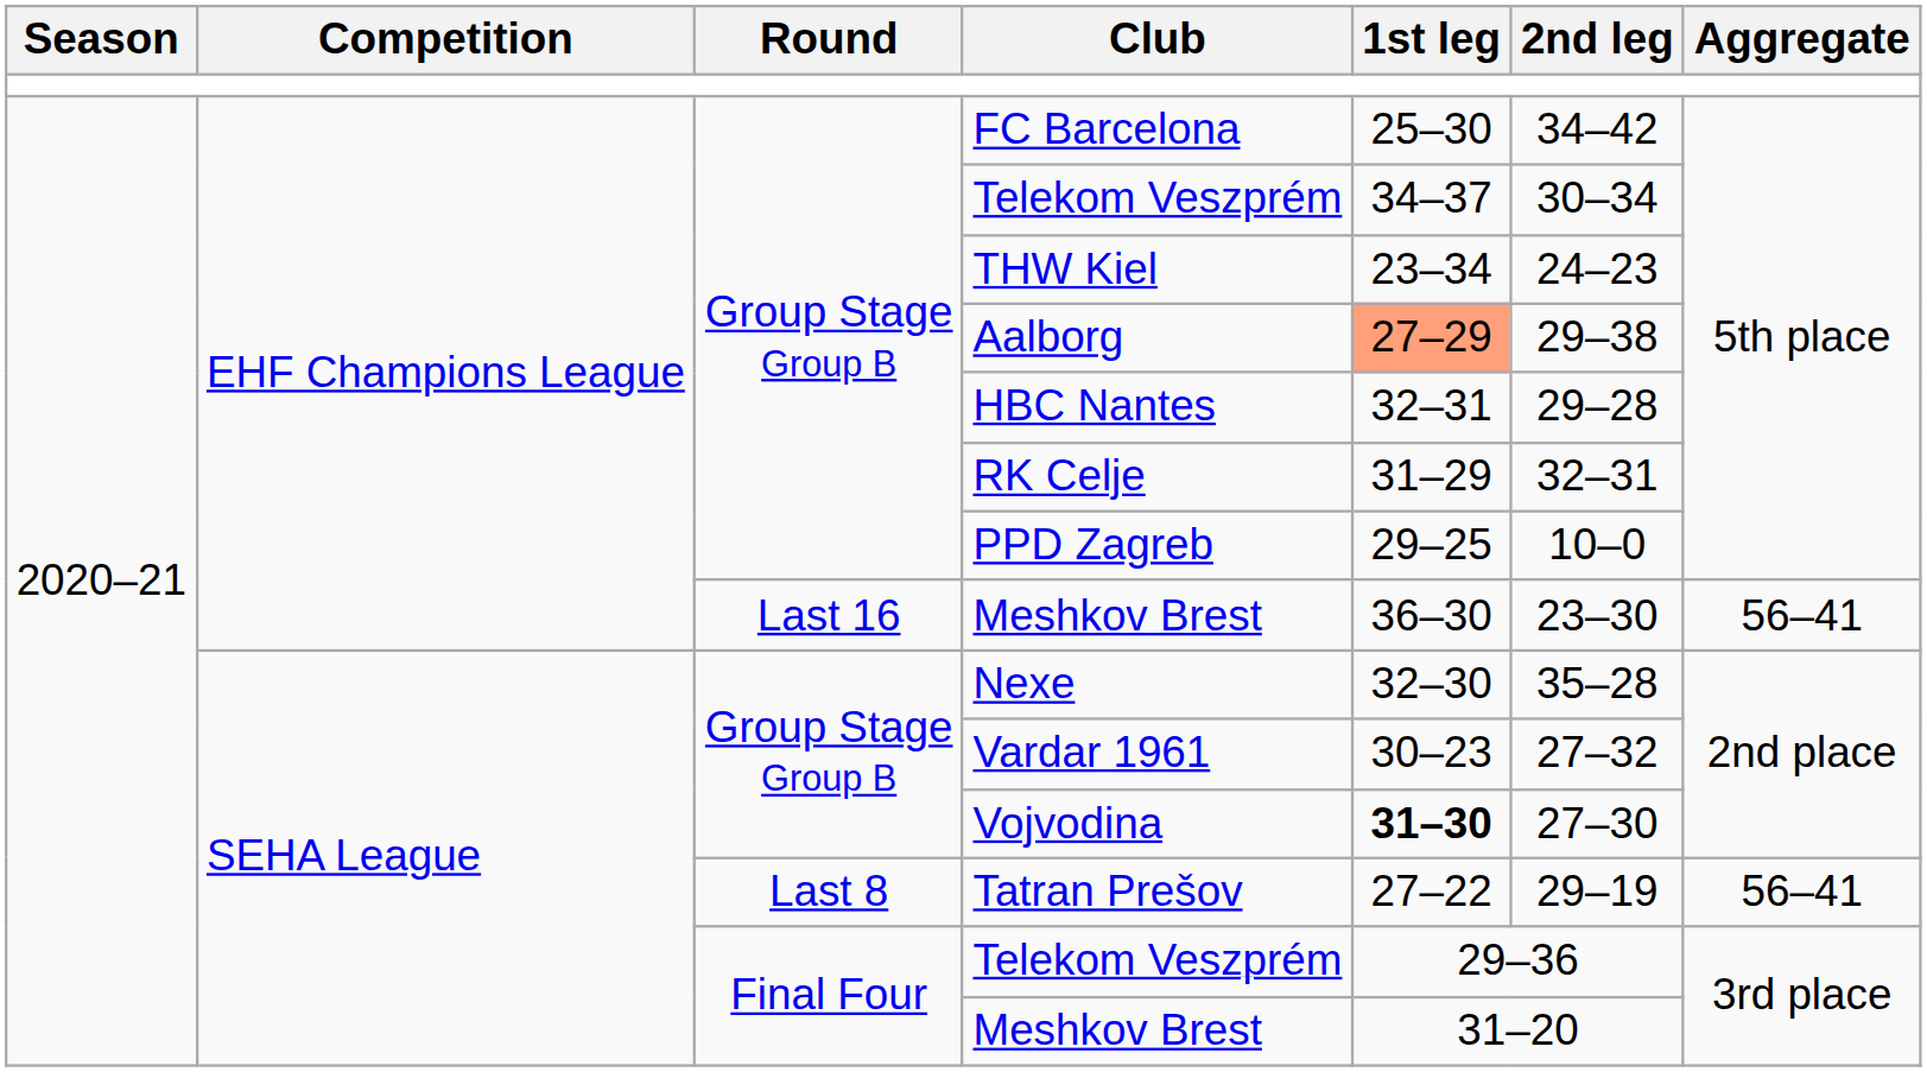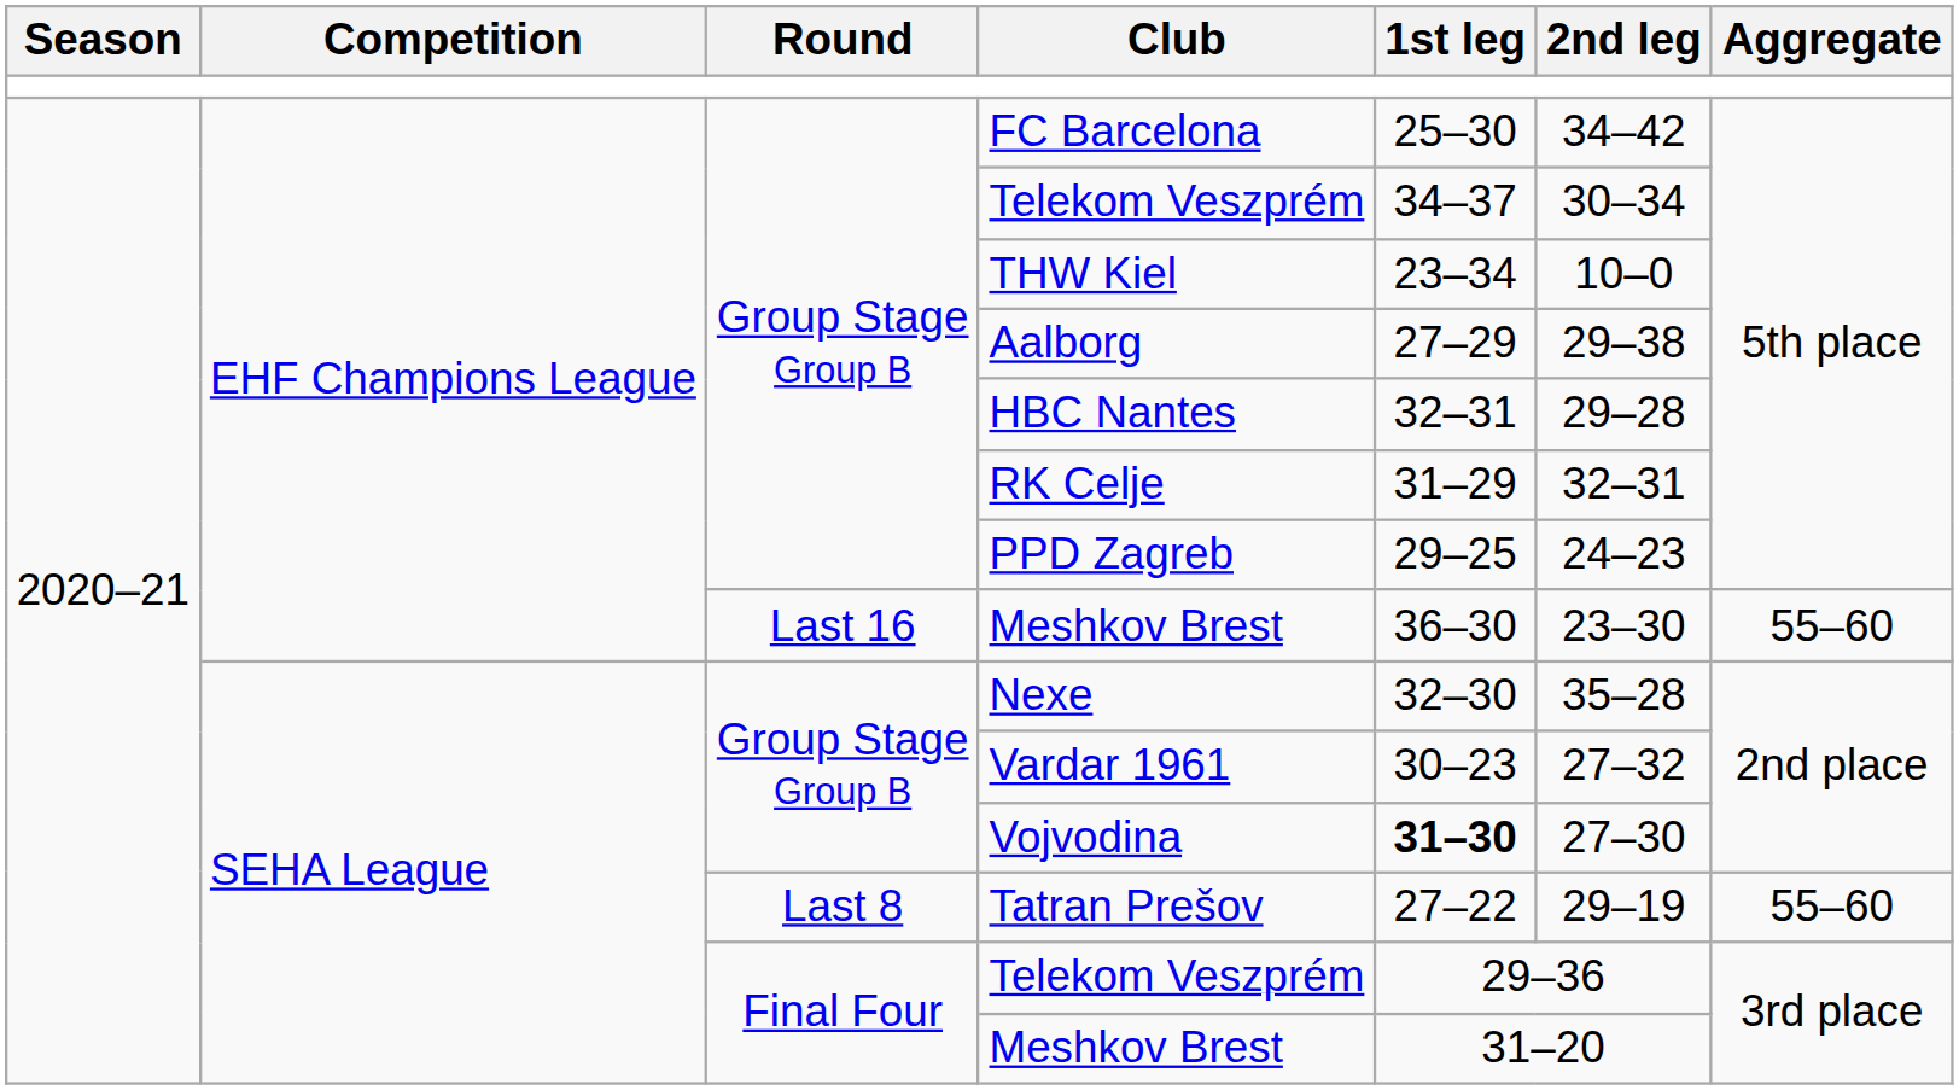 <table class="wikitable">
 <tr>
 <th>Season</th>
 <th>Competition</th>
 <th>Round</th>
 <th>Club</th>
 <th>1st leg</th>
 <th>2nd leg</th>
 <th>Aggregate</th>
 </tr>
 <tr>
 <td colspan="7" bgcolor=white></td>
 </tr>
 <tr>
 <td rowspan="14">2020–21</td>
 <td rowspan="8"><a href='#'>EHF Champions League</a></td>
 <td rowspan="7" style="text-align:center;"><a href='#'>Group Stage<br><small>Group B</small></a></td>
 <td> <a href='#'>FC Barcelona</a></td>
 <td style="text-align:center;">25–30</td>
 <td style="text-align:center;">34–42</td>
 <td rowspan="7" style="text-align:center;">5th place</td>
 </tr>
 <tr>
 <td> <a href='#'>Telekom Veszprém</a></td>
 <td style="text-align:center;">34–37</td>
 <td style="text-align:center;">30–34</td>
 </tr>
 <tr>
 <td> <a href='#'>THW Kiel</a></td>
 <td style="text-align:center;">23–34</td>
-<td style="text-align:center;">24–23</td>
+<td style="text-align:center;">10–0</td>
 </tr>
 <tr>
 <td> <a href='#'>Aalborg</a></td>
-<td style="background: lightsalmon; text-align:center;">27–29</td>
+<td style="text-align:center;">27–29</td>
 <td style="text-align:center;">29–38</td>
 </tr>
 <tr>
 <td> <a href='#'>HBC Nantes</a></td>
 <td style="text-align:center;">32–31</td>
 <td style="text-align:center;">29–28</td>
 </tr>
 <tr>
 <td> <a href='#'>RK Celje</a></td>
 <td style="text-align:center;">31–29</td>
 <td style="text-align:center;">32–31</td>
 </tr>
 <tr>
 <td> <a href='#'>PPD Zagreb</a></td>
 <td style="text-align:center;">29–25</td>
-<td style="text-align:center;">10–0</td>
+<td style="text-align:center;">24–23</td>
 </tr>
 <tr>
 <td style="text-align:center;"><a href='#'>Last 16</a></td>
 <td> <a href='#'>Meshkov Brest</a></td>
 <td style="text-align:center;">36–30</td>
 <td style="text-align:center;">23–30</td>
-<td style="text-align:center;">56–41</td>
+<td style="text-align:center;">55–60</td>
 </tr>
 <tr>
 <td rowspan="6"><a href='#'>SEHA League</a></td>
 <td rowspan="3" style="text-align:center;"><a href='#'>Group Stage<br><small>Group B</small></a></td>
 <td> <a href='#'>Nexe</a></td>
 <td style="text-align:center;">32–30</td>
 <td style="text-align:center;">35–28</td>
 <td rowspan="3" style="text-align:center;">2nd place</td>
 </tr>
 <tr>
 <td> <a href='#'>Vardar 1961</a></td>
 <td style="text-align:center;">30–23</td>
 <td style="text-align:center;">27–32</td>
 </tr>
 <tr>
 <td> <a href='#'>Vojvodina</a></td>
 <td style="text-align:center;"><strong>31–30</strong></td>
 <td style="text-align:center;">27–30</td>
 </tr>
 <tr>
 <td style="text-align:center;"><a href='#'>Last 8</a></td>
 <td> <a href='#'>Tatran Prešov</a></td>
 <td style="text-align:center;">27–22</td>
 <td style="text-align:center;">29–19</td>
-<td style="text-align:center;">56–41</td>
+<td style="text-align:center;">55–60</td>
 </tr>
 <tr>
 <td rowspan="2" style="text-align:center;"><a href='#'>Final Four</a></td>
 <td> <a href='#'>Telekom Veszprém</a></td>
 <td colspan="2" style="text-align:center;">29–36</td>
 <td rowspan="2" style="text-align:center;">3rd place</td>
 </tr>
 <tr>
 <td> <a href='#'>Meshkov Brest</a></td>
 <td colspan="2" style="text-align:center;">31–20</td>
 </tr>
 </table>
